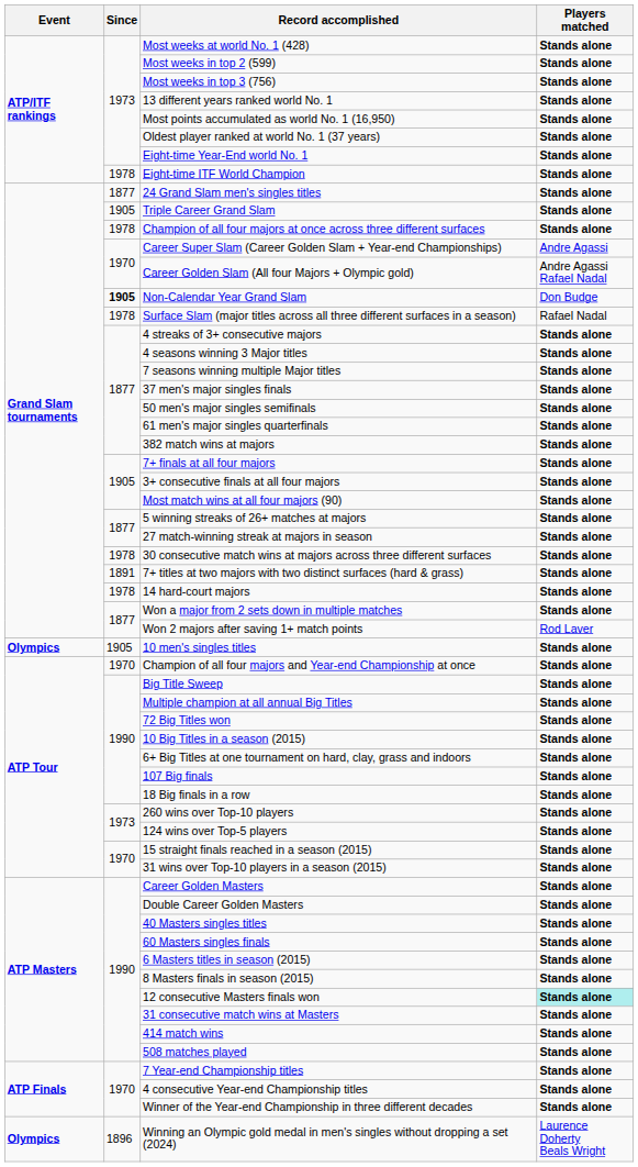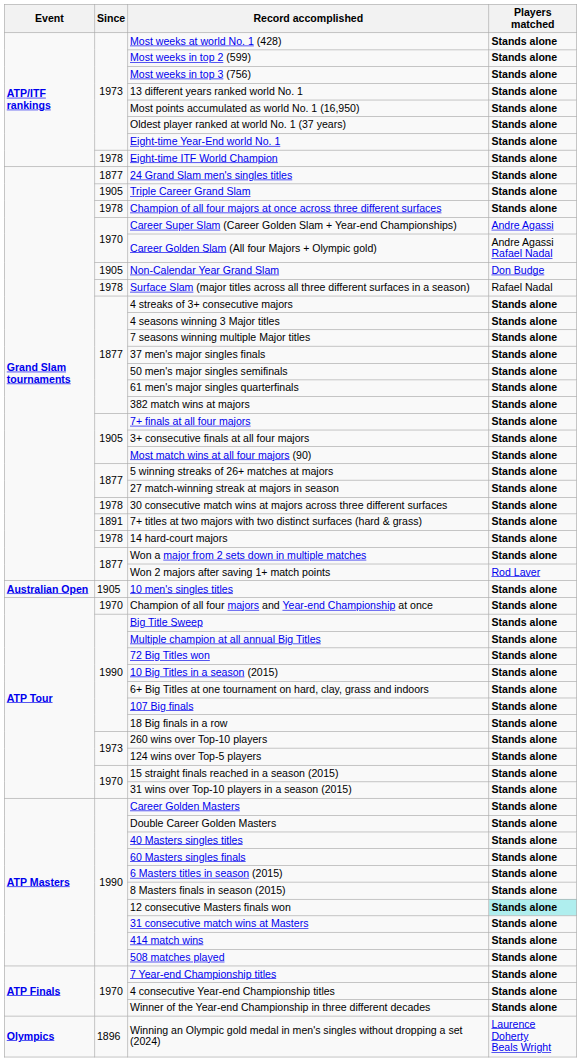 <table class="wikitable">
 <tr>
 <th>Event</th>
 <th>Since</th>
 <th>Record accomplished</th>
 <th>Players matched</th>
 </tr>
 <tr>
 <td rowspan="8"><strong><a href='#'>ATP/ITF rankings</a></strong></td>
 <td rowspan="7" align="center">1973</td>
 <td><a href='#'>Most weeks at world No. 1</a> (428)</td>
 <td><strong>Stands alone</strong></td>
 </tr>
 <tr>
 <td><a href='#'>Most weeks in top 2</a> (599)</td>
 <td><strong>Stands alone</strong></td>
 </tr>
 <tr>
 <td><a href='#'>Most weeks in top 3</a> (756)</td>
 <td><strong>Stands alone</strong></td>
 </tr>
 <tr>
 <td>13 different years ranked world No. 1</td>
 <td><strong>Stands alone</strong></td>
 </tr>
 <tr>
 <td>Most points accumulated as world No. 1 (16,950)</td>
 <td><strong>Stands alone</strong></td>
 </tr>
 <tr>
 <td>Oldest player ranked at world No. 1 (37 years)</td>
 <td><strong>Stands alone</strong></td>
 </tr>
 <tr>
 <td><a href='#'>Eight-time Year-End world No. 1</a></td>
 <td><strong>Stands alone</strong></td>
 </tr>
 <tr>
 <td align="center">1978</td>
 <td><a href='#'>Eight-time ITF World Champion</a></td>
 <td><strong>Stands alone</strong></td>
 </tr>
 <tr>
 <td rowspan="24"><strong><a href='#'>Grand Slam<br>tournaments</a></strong></td>
 <td align="center">1877</td>
 <td><a href='#'>24 Grand Slam men's singles titles</a></td>
 <td><strong>Stands alone</strong></td>
 </tr>
 <tr>
 <td align="center">1905</td>
 <td><a href='#'>Triple Career Grand Slam</a></td>
 <td><strong>Stands alone</strong></td>
 </tr>
 <tr>
 <td align="center">1978</td>
 <td><a href='#'>Champion of all four majors at once across three different surfaces</a></td>
 <td><strong>Stands alone</strong></td>
 </tr>
 <tr>
 <td rowspan="2" align="center">1970</td>
 <td><a href='#'>Career Super Slam</a> (Career Golden Slam + Year-end Championships)</td>
 <td><a href='#'>Andre Agassi</a></td>
 </tr>
 <tr>
 <td><a href='#'>Career Golden Slam</a> (All four Majors + Olympic gold)</td>
 <td>Andre Agassi<br><a href='#'>Rafael Nadal</a></td>
 </tr>
 <tr>
-<td align="center"><strong>1905</strong></td>
+<td align="center">1905</td>
 <td><a href='#'>Non-Calendar Year Grand Slam</a></td>
 <td><a href='#'>Don Budge</a></td>
 </tr>
 <tr>
 <td align="center">1978</td>
 <td><a href='#'>Surface Slam</a> (major titles across all three different surfaces in a season)</td>
 <td>Rafael Nadal</td>
 </tr>
 <tr>
 <td rowspan="7" align="center">1877</td>
 <td>4 streaks of 3+ consecutive majors</td>
 <td><strong>Stands alone</strong></td>
 </tr>
 <tr>
 <td>4 seasons winning 3 Major titles</td>
 <td><strong>Stands alone</strong></td>
 </tr>
 <tr>
 <td>7 seasons winning multiple Major titles</td>
 <td><strong>Stands alone</strong></td>
 </tr>
 <tr>
 <td>37 men's major singles finals</td>
 <td><strong>Stands alone</strong></td>
 </tr>
 <tr>
 <td>50 men's major singles semifinals</td>
 <td><strong>Stands alone</strong></td>
 </tr>
 <tr>
 <td>61 men's major singles quarterfinals</td>
 <td><strong>Stands alone</strong></td>
 </tr>
 <tr>
 <td>382 match wins at majors</td>
 <td><strong>Stands alone</strong></td>
 </tr>
 <tr>
 <td align="center" rowspan="3">1905</td>
 <td><a href='#'>7+ finals at all four majors</a></td>
 <td><strong>Stands alone</strong></td>
 </tr>
 <tr>
 <td>3+ consecutive finals at all four majors</td>
 <td><strong>Stands alone</strong></td>
 </tr>
 <tr>
 <td><a href='#'>Most match wins at all four majors</a> (90)</td>
 <td><strong>Stands alone</strong></td>
 </tr>
 <tr>
 <td align="center" rowspan="2">1877</td>
 <td>5 winning streaks of 26+ matches at majors</td>
 <td><strong>Stands alone</strong></td>
 </tr>
 <tr>
 <td>27 match-winning streak at majors in season</td>
 <td><strong>Stands alone</strong></td>
 </tr>
 <tr>
 <td align="center">1978</td>
 <td>30 consecutive match wins at majors across three different surfaces</td>
 <td><strong>Stands alone</strong></td>
 </tr>
 <tr>
 <td align="center">1891</td>
 <td>7+ titles at two majors with two distinct surfaces (hard & grass)</td>
 <td><strong>Stands alone</strong></td>
 </tr>
 <tr>
 <td align="center">1978</td>
 <td>14 hard-court majors</td>
 <td><strong>Stands alone</strong></td>
 </tr>
 <tr>
 <td align="center" rowspan="2">1877</td>
 <td>Won a <a href='#'>major from 2 sets down in multiple matches</a></td>
 <td><strong>Stands alone</strong></td>
 </tr>
 <tr>
 <td>Won 2 majors after saving 1+ match points</td>
 <td><a href='#'>Rod Laver</a></td>
 </tr>
 <tr>
-<td><strong><a href='#'>Olympics</a></strong></td>
+<td><strong><a href='#'>Australian Open</a></strong></td>
 <td>1905</td>
 <td><a href='#'>10 men's singles titles</a></td>
 <td><strong>Stands alone</strong></td>
 </tr>
 <tr>
 <td rowspan="12"><strong><a href='#'>ATP Tour</a></strong></td>
 <td align=center>1970</td>
 <td>Champion of all four <a href='#'>majors</a> and <a href='#'>Year-end Championship</a> at once</td>
 <td><strong>Stands alone</strong></td>
 </tr>
 <tr>
 <td rowspan="7" align="center">1990</td>
 <td><a href='#'>Big Title Sweep</a></td>
 <td><strong>Stands alone</strong></td>
 </tr>
 <tr>
 <td><a href='#'>Multiple champion at all annual Big Titles</a></td>
 <td><strong>Stands alone</strong></td>
 </tr>
 <tr>
 <td><a href='#'>72 Big Titles won</a></td>
 <td><strong>Stands alone</strong></td>
 </tr>
 <tr>
 <td><a href='#'>10 Big Titles in a season</a> (2015)</td>
 <td><strong>Stands alone</strong></td>
 </tr>
 <tr>
 <td>6+ Big Titles at one tournament on hard, clay, grass and indoors</td>
 <td><strong>Stands alone</strong></td>
 </tr>
 <tr>
 <td><a href='#'>107 Big finals</a></td>
 <td><strong>Stands alone</strong></td>
 </tr>
 <tr>
 <td>18 Big finals in a row</td>
 <td><strong>Stands alone</strong></td>
 </tr>
 <tr>
 <td align="center" rowspan="2">1973</td>
 <td>260 wins over Top-10 players</td>
 <td><strong>Stands alone</strong></td>
 </tr>
 <tr>
 <td>124 wins over Top-5 players</td>
 <td><strong>Stands alone</strong></td>
 </tr>
 <tr>
 <td align="center" rowspan="2">1970</td>
 <td>15 straight finals reached in a season (2015)</td>
 <td><strong>Stands alone</strong></td>
 </tr>
 <tr>
 <td>31 wins over Top-10 players in a season (2015)</td>
 <td><strong>Stands alone</strong></td>
 </tr>
 <tr>
 <td rowspan="10"><strong><a href='#'>ATP Masters</a></strong></td>
 <td rowspan="10" align="center">1990</td>
 <td><a href='#'>Career Golden Masters</a></td>
 <td><strong>Stands alone</strong></td>
 </tr>
 <tr>
 <td>Double Career Golden Masters</td>
 <td><strong>Stands alone</strong></td>
 </tr>
 <tr>
 <td><a href='#'>40 Masters singles titles</a></td>
 <td><strong>Stands alone</strong></td>
 </tr>
 <tr>
 <td><a href='#'>60 Masters singles finals</a></td>
 <td><strong>Stands alone</strong></td>
 </tr>
 <tr>
 <td><a href='#'>6 Masters titles in season</a> (2015)</td>
 <td><strong>Stands alone</strong></td>
 </tr>
 <tr>
 <td>8 Masters finals in season (2015)</td>
 <td><strong>Stands alone</strong></td>
 </tr>
 <tr>
 <td>12 consecutive Masters finals won</td>
 <td style="background: paleturquoise;"><strong>Stands alone</strong></td>
 </tr>
 <tr>
 <td><a href='#'>31 consecutive match wins at Masters</a></td>
 <td><strong>Stands alone</strong></td>
 </tr>
 <tr>
 <td><a href='#'>414 match wins</a></td>
 <td><strong>Stands alone</strong></td>
 </tr>
 <tr>
 <td><a href='#'>508 matches played</a></td>
 <td><strong>Stands alone</strong></td>
 </tr>
 <tr>
 <td rowspan="3"><strong><a href='#'>ATP Finals</a></strong></td>
 <td rowspan="3" align="center">1970</td>
 <td><a href='#'>7 Year-end Championship titles</a></td>
 <td><strong>Stands alone</strong></td>
 </tr>
 <tr>
 <td>4 consecutive Year-end Championship titles</td>
 <td><strong>Stands alone</strong></td>
 </tr>
 <tr>
 <td>Winner of the Year-end Championship in three different decades</td>
 <td><strong>Stands alone</strong></td>
 </tr>
 <tr>
 <td><strong><a href='#'>Olympics</a></strong></td>
 <td>1896</td>
 <td>Winning an Olympic gold medal in men's singles without dropping a set (2024)</td>
 <td><a href='#'>Laurence Doherty</a><br><a href='#'>Beals Wright</a></td>
 </tr>
 </table>
